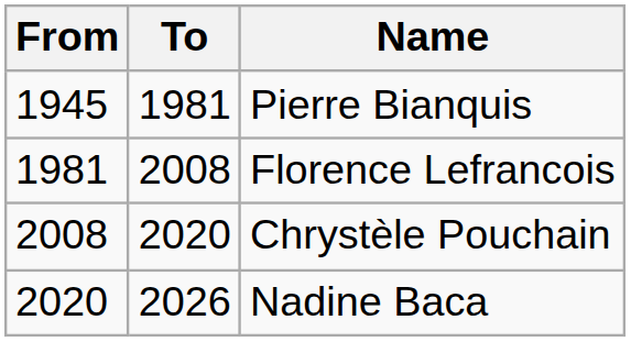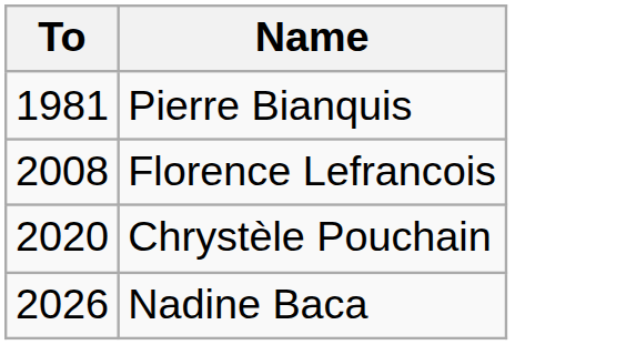 <table class="wikitable">
 <tr>
-<th>From</th>
 <th>To</th>
 <th>Name</th>
 </tr>
 <tr>
-<td>1945</td>
 <td>1981</td>
 <td>Pierre Bianquis</td>
 </tr>
 <tr>
-<td>1981</td>
 <td>2008</td>
 <td>Florence Lefrancois</td>
 </tr>
 <tr>
-<td>2008</td>
 <td>2020</td>
 <td>Chrystèle Pouchain</td>
 </tr>
 <tr>
-<td>2020</td>
 <td>2026</td>
 <td>Nadine Baca</td>
 </tr>
 </table>
